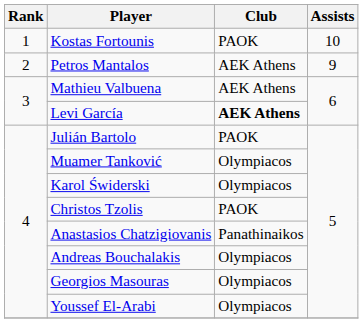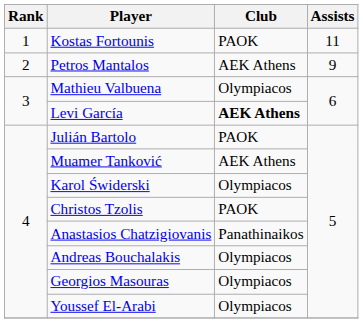 <table class="wikitable sortable" style="text-align:center">
 <tr>
 <th>Rank</th>
 <th>Player</th>
 <th>Club</th>
 <th>Assists</th>
 </tr>
 <tr>
 <td>1</td>
 <td align="left"> <a href='#'>Kostas Fortounis</a></td>
 <td align="left">PAOK</td>
-<td>10</td>
+<td>11</td>
 </tr>
 <tr>
 <td>2</td>
 <td align="left"> <a href='#'>Petros Mantalos</a></td>
 <td align="left">AEK Athens</td>
 <td>9</td>
 </tr>
 <tr>
 <td rowspan=2>3</td>
 <td align="left"> <a href='#'>Mathieu Valbuena</a></td>
-<td align="left">AEK Athens</td>
+<td align="left">Olympiacos</td>
 <td rowspan=2>6</td>
 </tr>
 <tr>
 <td align="left"> <a href='#'>Levi García</a></td>
 <td align="left"><strong>AEK Athens</strong></td>
 </tr>
 <tr>
 <td rowspan=8>4</td>
 <td align="left"> <a href='#'>Julián Bartolo</a></td>
 <td align="left">PAOK</td>
 <td rowspan=8>5</td>
 </tr>
 <tr>
 <td align="left"> <a href='#'>Muamer Tanković</a></td>
-<td align="left">Olympiacos</td>
+<td align="left">AEK Athens</td>
 </tr>
 <tr>
 <td align="left"> <a href='#'>Karol Świderski</a></td>
 <td align="left">Olympiacos</td>
 </tr>
 <tr>
 <td align="left"> <a href='#'>Christos Tzolis</a></td>
 <td align="left">PAOK</td>
 </tr>
 <tr>
 <td align="left"> <a href='#'>Anastasios Chatzigiovanis</a></td>
 <td align="left">Panathinaikos</td>
 </tr>
 <tr>
 <td align="left"> <a href='#'>Andreas Bouchalakis</a></td>
 <td align="left">Olympiacos</td>
 </tr>
 <tr>
 <td align="left"> <a href='#'>Georgios Masouras</a></td>
 <td align="left">Olympiacos</td>
 </tr>
 <tr>
 <td align="left"> <a href='#'>Youssef El-Arabi</a></td>
 <td align="left">Olympiacos</td>
 </tr>
 <tr>
 </tr>
 </table>
